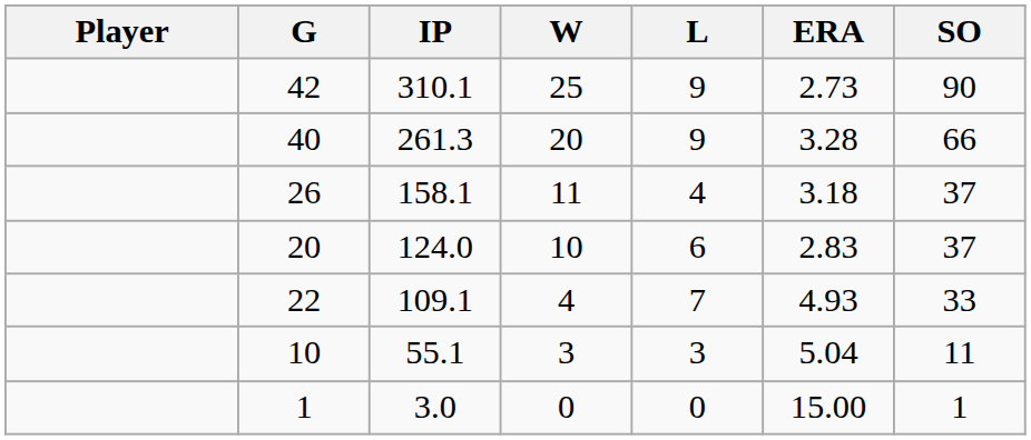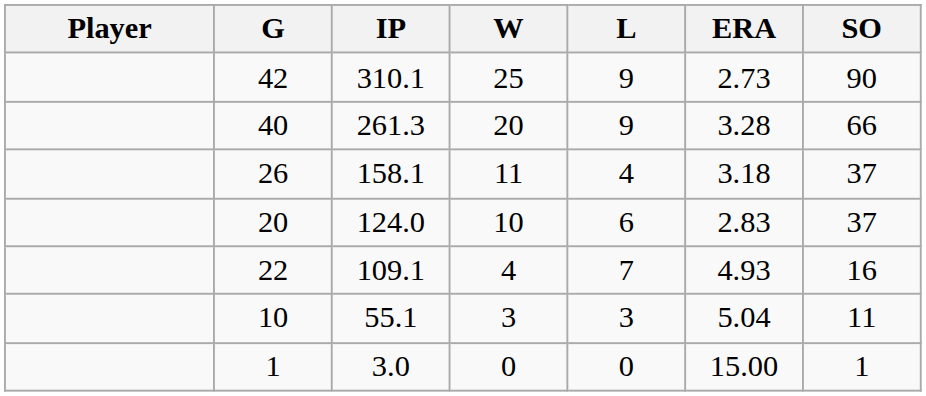 <table class="wikitable sortable">
 <tr>
 <th bgcolor="#DDDDFF" width="16%">Player</th>
 <th bgcolor="#DDDDFF" width="9%">G</th>
 <th bgcolor="#DDDDFF" width="9%">IP</th>
 <th bgcolor="#DDDDFF" width="9%">W</th>
 <th bgcolor="#DDDDFF" width="9%">L</th>
 <th bgcolor="#DDDDFF" width="9%">ERA</th>
 <th bgcolor="#DDDDFF" width="9%">SO</th>
 </tr>
 <tr align="center">
 <td></td>
 <td>42</td>
 <td>310.1</td>
 <td>25</td>
 <td>9</td>
 <td>2.73</td>
 <td>90</td>
 </tr>
 <tr align="center">
 <td></td>
 <td>40</td>
 <td>261.3</td>
 <td>20</td>
 <td>9</td>
 <td>3.28</td>
 <td>66</td>
 </tr>
 <tr align="center">
 <td></td>
 <td>26</td>
 <td>158.1</td>
 <td>11</td>
 <td>4</td>
 <td>3.18</td>
 <td>37</td>
 </tr>
 <tr align="center">
 <td></td>
 <td>20</td>
 <td>124.0</td>
 <td>10</td>
 <td>6</td>
 <td>2.83</td>
 <td>37</td>
 </tr>
 <tr align="center">
 <td></td>
 <td>22</td>
 <td>109.1</td>
 <td>4</td>
 <td>7</td>
 <td>4.93</td>
-<td>33</td>
+<td>16</td>
 </tr>
 <tr align="center">
 <td></td>
 <td>10</td>
 <td>55.1</td>
 <td>3</td>
 <td>3</td>
 <td>5.04</td>
 <td>11</td>
 </tr>
 <tr align="center">
 <td></td>
 <td>1</td>
 <td>3.0</td>
 <td>0</td>
 <td>0</td>
 <td>15.00</td>
 <td>1</td>
 </tr>
 </table>
